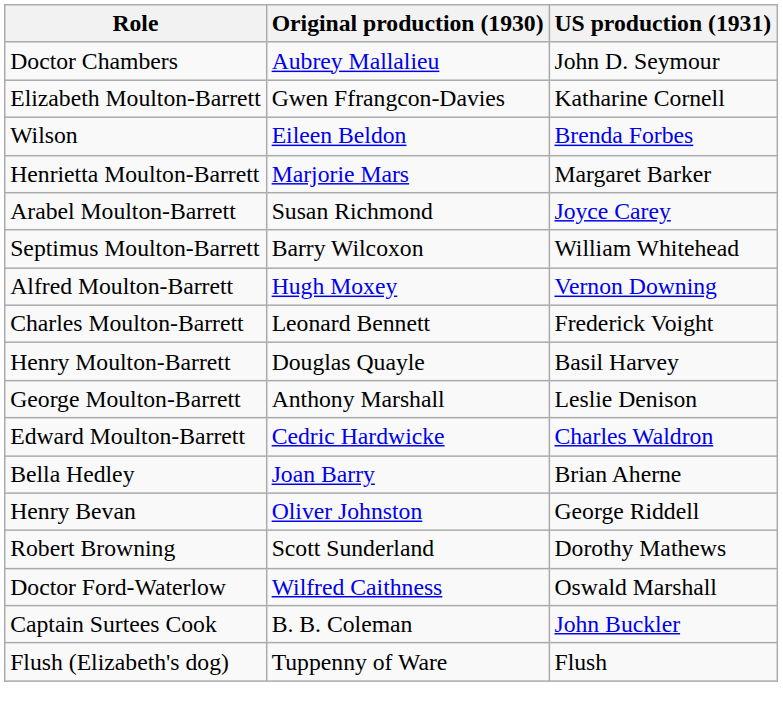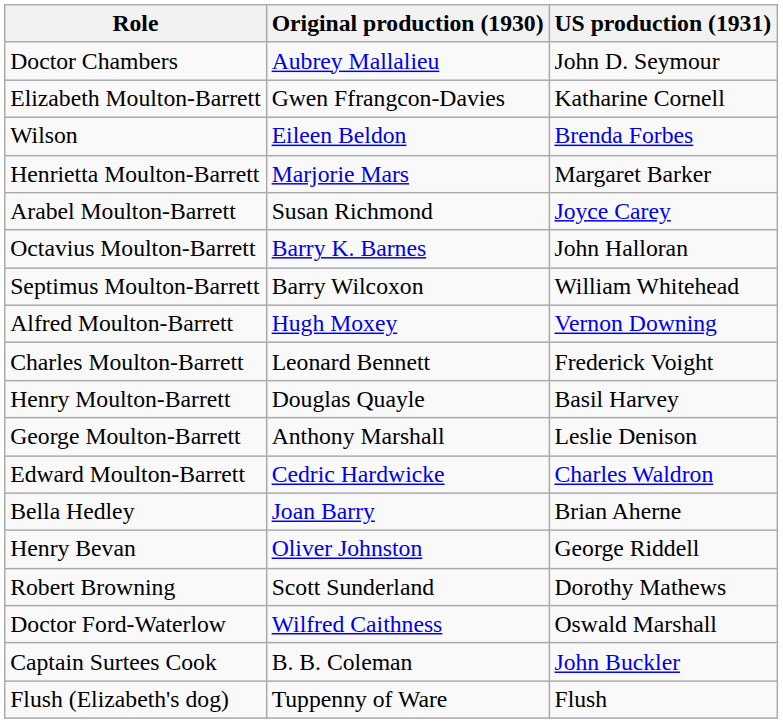 <table class="wikitable plainrowheaders" style="text-align: left; margin-right: 0;">
 <tr>
 <th scope="col">Role</th>
 <th scope="col">Original production (1930)</th>
 <th scope="col">US production (1931)</th>
 </tr>
 <tr>
 <td>Doctor Chambers</td>
 <td><a href='#'>Aubrey Mallalieu</a></td>
 <td>John D. Seymour</td>
 </tr>
 <tr>
 <td>Elizabeth Moulton-Barrett</td>
 <td>Gwen Ffrangcon-Davies</td>
 <td>Katharine Cornell</td>
 </tr>
 <tr>
 <td>Wilson</td>
 <td><a href='#'>Eileen Beldon</a></td>
 <td><a href='#'>Brenda Forbes</a></td>
 </tr>
 <tr>
 <td>Henrietta Moulton-Barrett</td>
 <td><a href='#'>Marjorie Mars</a></td>
 <td>Margaret Barker</td>
 </tr>
 <tr>
 <td>Arabel Moulton-Barrett</td>
 <td>Susan Richmond</td>
 <td><a href='#'>Joyce Carey</a></td>
+</tr>
+<tr>
+<td>Octavius Moulton-Barrett</td>
+<td><a href='#'>Barry K. Barnes</a></td>
+<td>John Halloran</td>
 </tr>
 <tr>
 <td>Septimus Moulton-Barrett</td>
 <td>Barry Wilcoxon</td>
 <td>William Whitehead</td>
 </tr>
 <tr>
 <td>Alfred Moulton-Barrett</td>
 <td><a href='#'>Hugh Moxey</a></td>
 <td><a href='#'>Vernon Downing</a></td>
 </tr>
 <tr>
 <td>Charles Moulton-Barrett</td>
 <td>Leonard Bennett</td>
 <td>Frederick Voight</td>
 </tr>
 <tr>
 <td>Henry Moulton-Barrett</td>
 <td>Douglas Quayle</td>
 <td>Basil Harvey</td>
 </tr>
 <tr>
 <td>George Moulton-Barrett</td>
 <td>Anthony Marshall</td>
 <td>Leslie Denison</td>
 </tr>
 <tr>
 <td>Edward Moulton-Barrett</td>
 <td><a href='#'>Cedric Hardwicke</a></td>
 <td><a href='#'>Charles Waldron</a></td>
 </tr>
 <tr>
 <td>Bella Hedley</td>
 <td><a href='#'>Joan Barry</a></td>
 <td>Brian Aherne</td>
 </tr>
 <tr>
 <td>Henry Bevan</td>
 <td><a href='#'>Oliver Johnston</a></td>
 <td>George Riddell</td>
 </tr>
 <tr>
 <td>Robert Browning</td>
 <td>Scott Sunderland</td>
 <td>Dorothy Mathews</td>
 </tr>
 <tr>
 <td>Doctor Ford-Waterlow</td>
 <td><a href='#'>Wilfred Caithness</a></td>
 <td>Oswald Marshall</td>
 </tr>
 <tr>
 <td>Captain Surtees Cook</td>
 <td>B. B. Coleman</td>
 <td><a href='#'>John Buckler</a></td>
 </tr>
 <tr>
 <td>Flush (Elizabeth's dog)</td>
 <td>Tuppenny of Ware</td>
 <td>Flush</td>
 </tr>
 </table>
